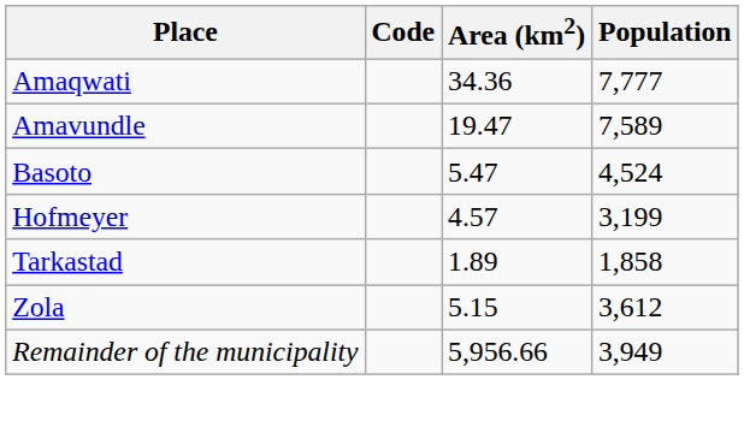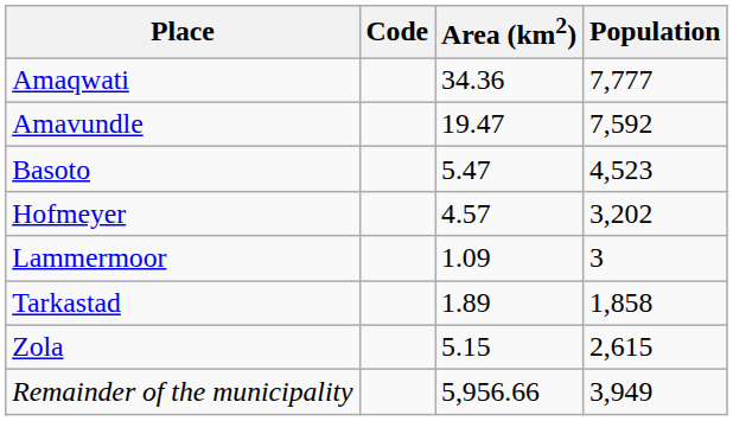 <table class="wikitable sortable">
 <tr>
 <th>Place</th>
 <th>Code</th>
 <th>Area (km<sup>2</sup>)</th>
 <th>Population</th>
 </tr>
 <tr>
 <td><a href='#'>Amaqwati</a></td>
 <td></td>
 <td>34.36</td>
 <td>7,777</td>
 </tr>
 <tr>
 <td><a href='#'>Amavundle</a></td>
 <td></td>
 <td>19.47</td>
-<td>7,589</td>
+<td>7,592</td>
 </tr>
 <tr>
 <td><a href='#'>Basoto</a></td>
 <td></td>
 <td>5.47</td>
-<td>4,524</td>
+<td>4,523</td>
 </tr>
 <tr>
 <td><a href='#'>Hofmeyer</a></td>
 <td></td>
 <td>4.57</td>
-<td>3,199</td>
+<td>3,202</td>
+</tr>
+<tr>
+<td><a href='#'>Lammermoor</a></td>
+<td></td>
+<td>1.09</td>
+<td>3</td>
 </tr>
 <tr>
 <td><a href='#'>Tarkastad</a></td>
 <td></td>
 <td>1.89</td>
 <td>1,858</td>
 </tr>
 <tr>
 <td><a href='#'>Zola</a></td>
 <td></td>
 <td>5.15</td>
-<td>3,612</td>
+<td>2,615</td>
 </tr>
 <tr>
 <td><em>Remainder of the municipality</em></td>
 <td></td>
 <td>5,956.66</td>
 <td>3,949</td>
 </tr>
 </table>
